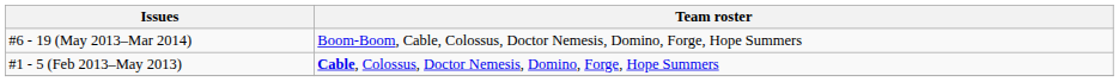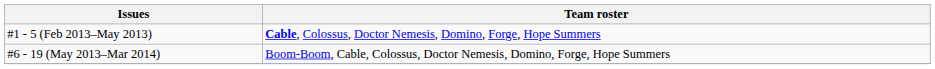 <table class="wikitable" width="75%">
 <tr>
 <th>Issues</th>
 <th>Team roster</th>
 </tr>
 <tr>
+<td>#1 - 5 (Feb 2013–May 2013)</td>
+<td><strong><a href='#'>Cable</a></strong>, <a href='#'>Colossus</a>, <a href='#'>Doctor Nemesis</a>, <a href='#'>Domino</a>, <a href='#'>Forge</a>, <a href='#'>Hope Summers</a></td>
+</tr>
+<tr>
 <td>#6 - 19 (May 2013–Mar 2014)</td>
 <td><a href='#'>Boom-Boom</a>, Cable, Colossus, Doctor Nemesis, Domino, Forge, Hope Summers</td>
 </tr>
 <tr>
-<td>#1 - 5 (Feb 2013–May 2013)</td>
-<td><strong><a href='#'>Cable</a></strong>, <a href='#'>Colossus</a>, <a href='#'>Doctor Nemesis</a>, <a href='#'>Domino</a>, <a href='#'>Forge</a>, <a href='#'>Hope Summers</a></td>
-</tr>
-<tr>
 </tr>
 </table>
